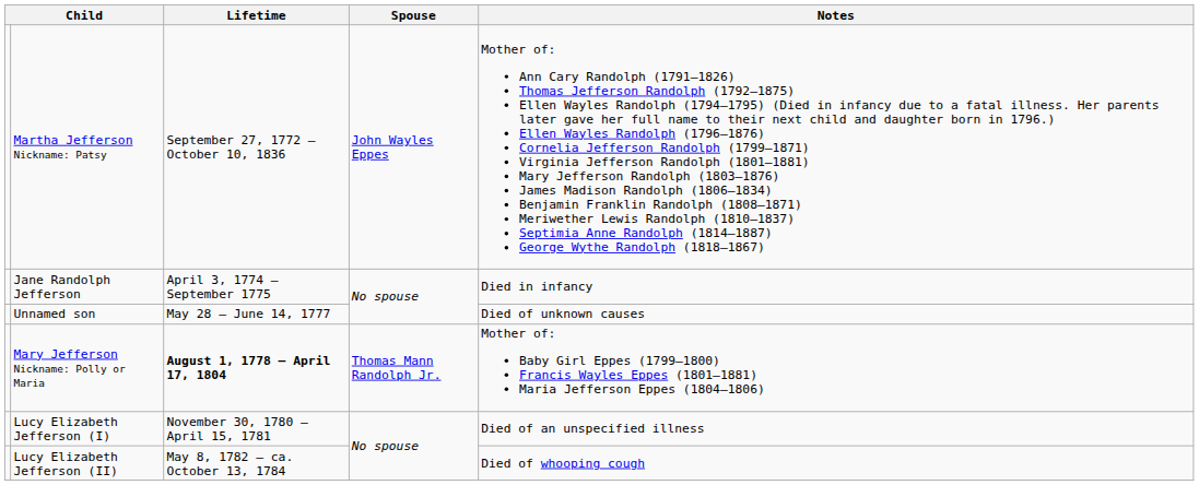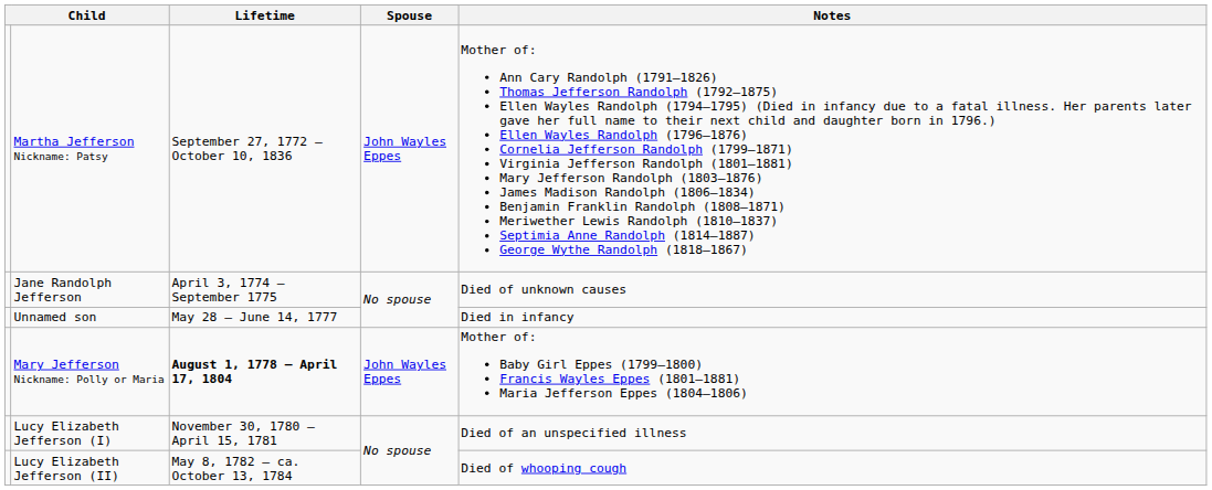 <table class="wikitable">
 <tr>
 <th colspan="2">Child</th>
 <th>Lifetime</th>
 <th>Spouse</th>
 <th>Notes</th>
 </tr>
 <tr>
 <td></td>
 <td><a href='#'>Martha Jefferson</a><br><small>Nickname: Patsy</small></td>
 <td>September 27, 1772 – October 10, 1836</td>
 <td><a href='#'>John Wayles Eppes</a></td>
 <td><br>Mother of:<ul><li>Ann Cary Randolph (1791–1826)</li><li><a href='#'>Thomas Jefferson Randolph</a> (1792–1875)</li><li>Ellen Wayles Randolph (1794–1795) (Died in infancy due to a fatal illness. Her parents later gave her full name to their next child and daughter born in 1796.)</li><li><a href='#'>Ellen Wayles Randolph</a> (1796–1876)</li><li><a href='#'>Cornelia Jefferson Randolph</a> (1799–1871)</li><li>Virginia Jefferson Randolph (1801–1881)</li><li>Mary Jefferson Randolph (1803–1876)</li><li>James Madison Randolph (1806–1834)</li><li>Benjamin Franklin Randolph (1808–1871)</li><li>Meriwether Lewis Randolph (1810–1837)</li><li><a href='#'>Septimia Anne Randolph</a> (1814–1887)</li><li><a href='#'>George Wythe Randolph</a> (1818–1867)</li></ul></td>
 </tr>
 <tr>
 <td></td>
 <td>Jane Randolph Jefferson</td>
 <td>April 3, 1774 – September 1775</td>
 <td rowspan="2"><em>No spouse</em></td>
-<td>Died in infancy</td>
+<td>Died of unknown causes</td>
 </tr>
 <tr>
 <td></td>
 <td>Unnamed son</td>
 <td>May 28 – June 14, 1777</td>
-<td>Died of unknown causes</td>
+<td>Died in infancy</td>
 </tr>
 <tr>
 <td></td>
 <td><a href='#'>Mary Jefferson</a><br><small>Nickname: Polly or Maria</small></td>
 <td><strong>August 1, 1778 – April 17, 1804</strong></td>
-<td><a href='#'>Thomas Mann Randolph Jr.</a></td>
+<td><a href='#'>John Wayles Eppes</a></td>
 <td>Mother of:<br><ul><li>Baby Girl Eppes (1799–1800)</li><li><a href='#'>Francis Wayles Eppes</a> (1801–1881)</li><li>Maria Jefferson Eppes (1804–1806)</li></ul></td>
 </tr>
 <tr>
 <td></td>
 <td>Lucy Elizabeth Jefferson (I)</td>
 <td>November 30, 1780 – April 15, 1781</td>
 <td rowspan="2"><em>No spouse</em></td>
 <td>Died of an unspecified illness</td>
 </tr>
 <tr>
 <td></td>
 <td>Lucy Elizabeth Jefferson (II)</td>
 <td>May 8, 1782 – ca. October 13, 1784</td>
 <td>Died of <a href='#'>whooping cough</a></td>
 </tr>
 </table>
